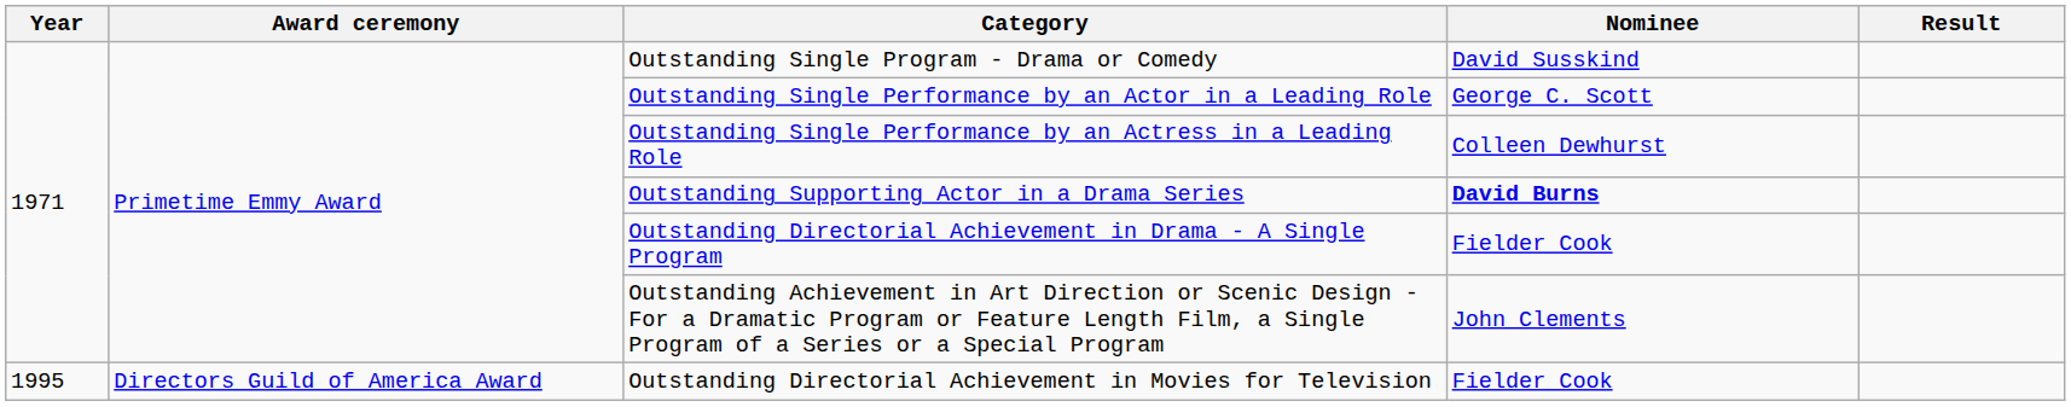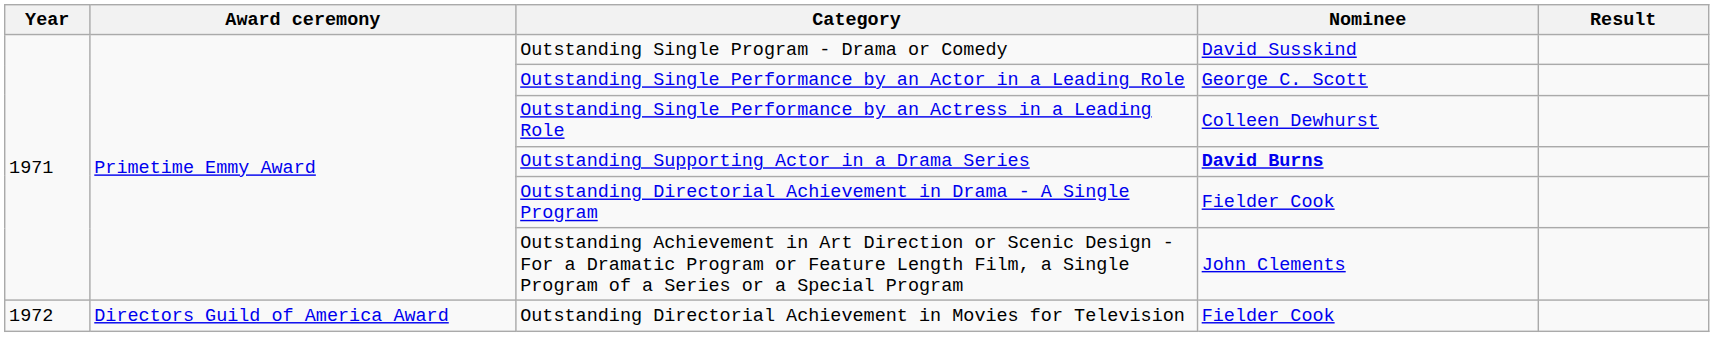 <table class="wikitable" width="95%">
 <tr>
 <th width="5%">Year</th>
 <th width="25%">Award ceremony</th>
 <th width="40%">Category</th>
 <th width="20%">Nominee</th>
 <th width="10%">Result</th>
 </tr>
 <tr>
 <td rowspan=6>1971</td>
 <td rowspan=6><a href='#'>Primetime Emmy Award</a></td>
 <td>Outstanding Single Program - Drama or Comedy</td>
 <td><a href='#'>David Susskind</a></td>
 <td></td>
 </tr>
 <tr>
 <td><a href='#'>Outstanding Single Performance by an Actor in a Leading Role</a></td>
 <td><a href='#'>George C. Scott</a></td>
 <td></td>
 </tr>
 <tr>
 <td><a href='#'>Outstanding Single Performance by an Actress in a Leading Role</a></td>
 <td><a href='#'>Colleen Dewhurst</a></td>
 <td></td>
 </tr>
 <tr>
 <td><a href='#'>Outstanding Supporting Actor in a Drama Series</a></td>
 <td><strong><a href='#'>David Burns</a></strong></td>
 <td></td>
 </tr>
 <tr>
 <td><a href='#'>Outstanding Directorial Achievement in Drama - A Single Program</a></td>
 <td><a href='#'>Fielder Cook</a></td>
 <td></td>
 </tr>
 <tr>
 <td>Outstanding Achievement in Art Direction or Scenic Design - For a Dramatic Program or Feature Length Film, a Single Program of a Series or a Special Program</td>
 <td><a href='#'>John Clements</a></td>
 <td></td>
 </tr>
 <tr>
-<td>1995</td>
+<td>1972</td>
 <td><a href='#'>Directors Guild of America Award</a></td>
 <td>Outstanding Directorial Achievement in Movies for Television</td>
 <td><a href='#'>Fielder Cook</a></td>
 <td></td>
 </tr>
 </table>
